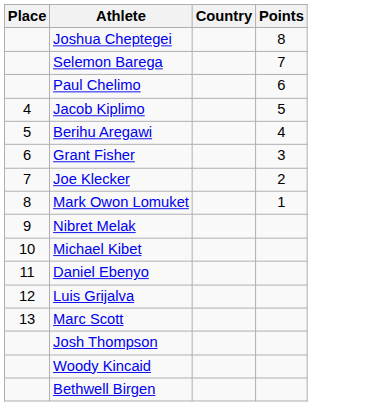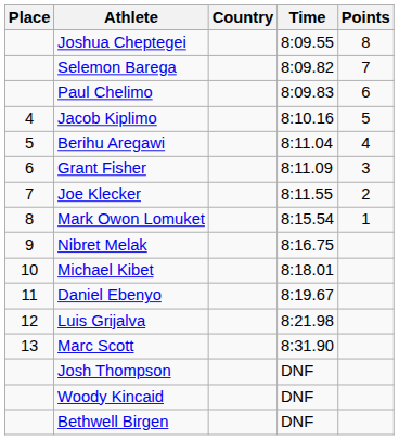 <table class="wikitable">
 <tr>
 <th>Place</th>
 <th>Athlete</th>
 <th>Country</th>
+<th>Time</th>
 <th>Points</th>
 </tr>
 <tr>
 <td align=center></td>
 <td><a href='#'>Joshua Cheptegei</a></td>
 <td></td>
+<td>8:09.55</td>
 <td align=center>8</td>
 </tr>
 <tr>
 <td align=center></td>
 <td><a href='#'>Selemon Barega</a></td>
 <td></td>
+<td>8:09.82</td>
 <td align=center>7</td>
 </tr>
 <tr>
 <td align=center></td>
 <td><a href='#'>Paul Chelimo</a></td>
 <td></td>
+<td>8:09.83</td>
 <td align=center>6</td>
 </tr>
 <tr>
 <td align=center>4</td>
 <td><a href='#'>Jacob Kiplimo</a></td>
 <td></td>
+<td>8:10.16</td>
 <td align=center>5</td>
 </tr>
 <tr>
 <td align=center>5</td>
 <td><a href='#'>Berihu Aregawi</a></td>
 <td></td>
+<td>8:11.04</td>
 <td align=center>4</td>
 </tr>
 <tr>
 <td align=center>6</td>
 <td><a href='#'>Grant Fisher</a></td>
 <td></td>
+<td>8:11.09</td>
 <td align=center>3</td>
 </tr>
 <tr>
 <td align=center>7</td>
 <td><a href='#'>Joe Klecker</a></td>
 <td></td>
+<td>8:11.55</td>
 <td align=center>2</td>
 </tr>
 <tr>
 <td align=center>8</td>
 <td><a href='#'>Mark Owon Lomuket</a></td>
 <td></td>
+<td>8:15.54</td>
 <td align=center>1</td>
 </tr>
 <tr>
 <td align=center>9</td>
 <td><a href='#'>Nibret Melak</a></td>
 <td></td>
+<td>8:16.75</td>
 <td align=center></td>
 </tr>
 <tr>
 <td align=center>10</td>
 <td><a href='#'>Michael Kibet</a></td>
 <td></td>
+<td>8:18.01</td>
 <td align=center></td>
 </tr>
 <tr>
 <td align=center>11</td>
 <td><a href='#'>Daniel Ebenyo</a></td>
 <td></td>
+<td>8:19.67</td>
 <td align=center></td>
 </tr>
 <tr>
 <td align=center>12</td>
 <td><a href='#'>Luis Grijalva</a></td>
 <td></td>
+<td>8:21.98</td>
 <td align=center></td>
 </tr>
 <tr>
 <td align=center>13</td>
 <td><a href='#'>Marc Scott</a></td>
 <td></td>
+<td>8:31.90</td>
 <td align=center></td>
 </tr>
 <tr>
 <td align=center></td>
 <td><a href='#'>Josh Thompson</a></td>
 <td></td>
+<td>DNF</td>
 <td align=center></td>
 </tr>
 <tr>
 <td align=center></td>
 <td><a href='#'>Woody Kincaid</a></td>
 <td></td>
+<td>DNF</td>
 <td align=center></td>
 </tr>
 <tr>
 <td align=center></td>
 <td><a href='#'>Bethwell Birgen</a></td>
 <td></td>
+<td>DNF</td>
 <td align=center></td>
 </tr>
 </table>
